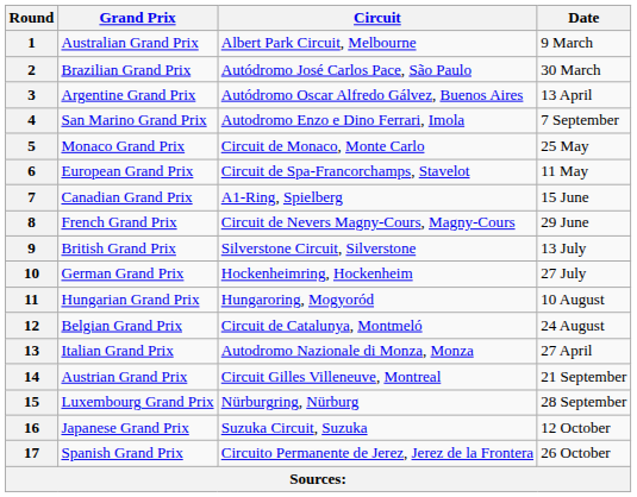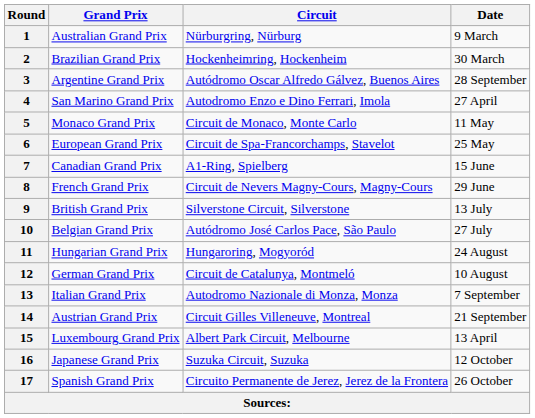 <table class="wikitable" style="font-size: 85%;">
 <tr>
 <th>Round</th>
 <th><a href='#'>Grand Prix</a></th>
 <th><a href='#'>Circuit</a></th>
 <th>Date</th>
 </tr>
 <tr>
 <th>1</th>
 <td><a href='#'>Australian Grand Prix</a></td>
-<td> <a href='#'>Albert Park Circuit</a>, <a href='#'>Melbourne</a></td>
+<td> <a href='#'>Nürburgring</a>, <a href='#'>Nürburg</a></td>
 <td>9 March</td>
 </tr>
 <tr>
 <th>2</th>
 <td><a href='#'>Brazilian Grand Prix</a></td>
-<td> <a href='#'>Autódromo José Carlos Pace</a>, <a href='#'>São Paulo</a></td>
+<td> <a href='#'>Hockenheimring</a>, <a href='#'>Hockenheim</a></td>
 <td>30 March</td>
 </tr>
 <tr>
 <th>3</th>
 <td><a href='#'>Argentine Grand Prix</a></td>
 <td> <a href='#'>Autódromo Oscar Alfredo Gálvez</a>, <a href='#'>Buenos Aires</a></td>
-<td>13 April</td>
+<td>28 September</td>
 </tr>
 <tr>
 <th>4</th>
 <td><a href='#'>San Marino Grand Prix</a></td>
 <td> <a href='#'>Autodromo Enzo e Dino Ferrari</a>, <a href='#'>Imola</a></td>
-<td>7 September</td>
+<td>27 April</td>
 </tr>
 <tr>
 <th>5</th>
 <td><a href='#'>Monaco Grand Prix</a></td>
 <td> <a href='#'>Circuit de Monaco</a>, <a href='#'>Monte Carlo</a></td>
-<td>25 May</td>
+<td>11 May</td>
 </tr>
 <tr>
 <th>6</th>
 <td><a href='#'>European Grand Prix</a></td>
 <td> <a href='#'>Circuit de Spa-Francorchamps</a>, <a href='#'>Stavelot</a></td>
-<td>11 May</td>
+<td>25 May</td>
 </tr>
 <tr>
 <th>7</th>
 <td><a href='#'>Canadian Grand Prix</a></td>
 <td> <a href='#'>A1-Ring</a>, <a href='#'>Spielberg</a></td>
 <td>15 June</td>
 </tr>
 <tr>
 <th>8</th>
 <td><a href='#'>French Grand Prix</a></td>
 <td> <a href='#'>Circuit de Nevers Magny-Cours</a>, <a href='#'>Magny-Cours</a></td>
 <td>29 June</td>
 </tr>
 <tr>
 <th>9</th>
 <td><a href='#'>British Grand Prix</a></td>
 <td> <a href='#'>Silverstone Circuit</a>, <a href='#'>Silverstone</a></td>
 <td>13 July</td>
 </tr>
 <tr>
 <th>10</th>
-<td><a href='#'>German Grand Prix</a></td>
-<td> <a href='#'>Hockenheimring</a>, <a href='#'>Hockenheim</a></td>
+<td><a href='#'>Belgian Grand Prix</a></td>
+<td> <a href='#'>Autódromo José Carlos Pace</a>, <a href='#'>São Paulo</a></td>
 <td>27 July</td>
 </tr>
 <tr>
 <th>11</th>
 <td><a href='#'>Hungarian Grand Prix</a></td>
 <td> <a href='#'>Hungaroring</a>, <a href='#'>Mogyoród</a></td>
-<td>10 August</td>
+<td>24 August</td>
 </tr>
 <tr>
 <th>12</th>
-<td><a href='#'>Belgian Grand Prix</a></td>
+<td><a href='#'>German Grand Prix</a></td>
 <td> <a href='#'>Circuit de Catalunya</a>, <a href='#'>Montmeló</a></td>
-<td>24 August</td>
+<td>10 August</td>
 </tr>
 <tr>
 <th>13</th>
 <td><a href='#'>Italian Grand Prix</a></td>
 <td> <a href='#'>Autodromo Nazionale di Monza</a>, <a href='#'>Monza</a></td>
-<td>27 April</td>
+<td>7 September</td>
 </tr>
 <tr>
 <th>14</th>
 <td><a href='#'>Austrian Grand Prix</a></td>
 <td> <a href='#'>Circuit Gilles Villeneuve</a>, <a href='#'>Montreal</a></td>
 <td>21 September</td>
 </tr>
 <tr>
 <th>15</th>
 <td><a href='#'>Luxembourg Grand Prix</a></td>
-<td> <a href='#'>Nürburgring</a>, <a href='#'>Nürburg</a></td>
-<td>28 September</td>
+<td> <a href='#'>Albert Park Circuit</a>, <a href='#'>Melbourne</a></td>
+<td>13 April</td>
 </tr>
 <tr>
 <th>16</th>
 <td><a href='#'>Japanese Grand Prix</a></td>
 <td> <a href='#'>Suzuka Circuit</a>, <a href='#'>Suzuka</a></td>
 <td>12 October</td>
 </tr>
 <tr>
 <th>17</th>
 <td><a href='#'>Spanish Grand Prix</a></td>
 <td> <a href='#'>Circuito Permanente de Jerez</a>, <a href='#'>Jerez de la Frontera</a></td>
 <td>26 October</td>
 </tr>
 <tr>
 <th colspan="4" align="center">Sources:</th>
 </tr>
 </table>
